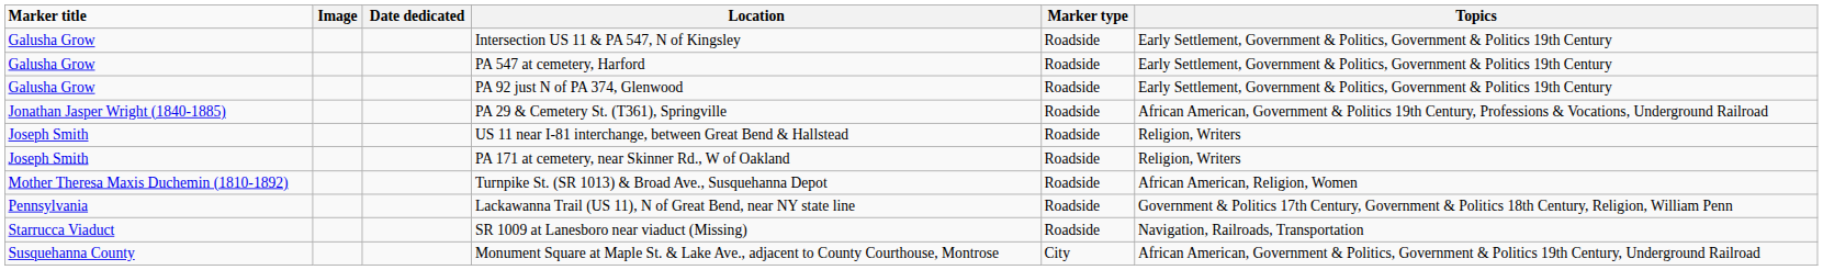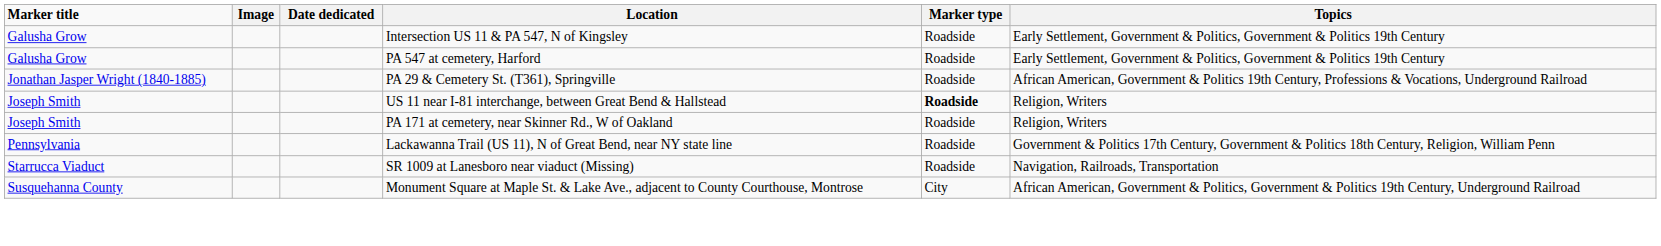 <table class="wikitable sortable" style="width:98%">
 <tr>
 <td><strong>Marker title</strong></td>
 <th class="unsortable"><strong>Image</strong></th>
 <th><strong>Date dedicated</strong></th>
 <th><strong>Location</strong></th>
 <th><strong>Marker type</strong></th>
 <th><strong>Topics</strong></th>
 </tr>
 <tr ->
 <td><a href='#'>Galusha Grow</a></td>
 <td></td>
 <td></td>
 <td>Intersection US 11 & PA 547, N of Kingsley<br><small></small></td>
 <td>Roadside</td>
 <td>Early Settlement, Government & Politics, Government & Politics 19th Century</td>
 </tr>
 <tr ->
 <td><a href='#'>Galusha Grow</a></td>
 <td></td>
 <td></td>
 <td>PA 547 at cemetery, Harford <br><small></small></td>
 <td>Roadside</td>
 <td>Early Settlement, Government & Politics, Government & Politics 19th Century</td>
 </tr>
 <tr ->
-<td><a href='#'>Galusha Grow</a></td>
-<td></td>
-<td></td>
-<td>PA 92 just N of PA 374, Glenwood<br><small></small></td>
-<td>Roadside</td>
-<td>Early Settlement, Government & Politics, Government & Politics 19th Century</td>
-</tr>
-<tr ->
 <td><a href='#'>Jonathan Jasper Wright (1840-1885)</a></td>
 <td></td>
 <td></td>
 <td>PA 29 & Cemetery St. (T361), Springville<br><small></small></td>
 <td>Roadside</td>
 <td>African American, Government & Politics 19th Century, Professions & Vocations, Underground Railroad</td>
 </tr>
 <tr ->
 <td><a href='#'>Joseph Smith</a></td>
 <td></td>
 <td></td>
 <td>US 11 near I-81 interchange, between Great Bend & Hallstead<br><small></small></td>
-<td>Roadside</td>
+<td><strong>Roadside</strong></td>
 <td>Religion, Writers</td>
 </tr>
 <tr ->
 <td><a href='#'>Joseph Smith</a></td>
 <td></td>
 <td></td>
 <td>PA 171 at cemetery, near Skinner Rd., W of Oakland<br><small></small></td>
 <td>Roadside</td>
 <td>Religion, Writers</td>
-</tr>
-<tr ->
-<td><a href='#'>Mother Theresa Maxis Duchemin (1810-1892)</a></td>
-<td></td>
-<td></td>
-<td>Turnpike St. (SR 1013) & Broad Ave., Susquehanna Depot<br><small></small></td>
-<td>Roadside</td>
-<td>African American, Religion, Women</td>
 </tr>
 <tr ->
 <td><a href='#'>Pennsylvania</a></td>
 <td></td>
 <td></td>
 <td>Lackawanna Trail (US 11), N of Great Bend, near NY state line<br><small></small></td>
 <td>Roadside</td>
 <td>Government & Politics 17th Century, Government & Politics 18th Century, Religion, William Penn</td>
 </tr>
 <tr ->
 <td><a href='#'>Starrucca Viaduct</a></td>
 <td></td>
 <td></td>
 <td>SR 1009 at Lanesboro near viaduct (Missing)<br><small></small></td>
 <td>Roadside</td>
 <td>Navigation, Railroads, Transportation</td>
 </tr>
 <tr ->
 <td><a href='#'>Susquehanna County</a></td>
 <td></td>
 <td></td>
 <td>Monument Square at Maple St. & Lake Ave., adjacent to County Courthouse, Montrose<br><small></small></td>
 <td>City</td>
 <td>African American, Government & Politics, Government & Politics 19th Century, Underground Railroad</td>
 </tr>
 </table>
